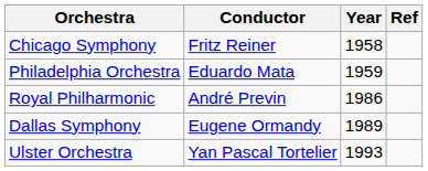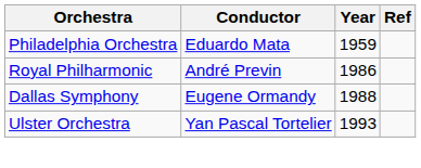 <table class="wikitable plainrowheaders" style="text-align: left; margin-right: 0;">
 <tr>
 <th scope="col">Orchestra</th>
 <th scope="col">Conductor</th>
 <th scope="col">Year</th>
 <th scope="col">Ref</th>
-</tr>
-<tr>
-<td><a href='#'>Chicago Symphony</a></td>
-<td><a href='#'>Fritz Reiner</a></td>
-<td>1958</td>
-<td></td>
 </tr>
 <tr>
 <td><a href='#'>Philadelphia Orchestra</a></td>
 <td><a href='#'>Eduardo Mata</a></td>
 <td>1959</td>
 <td></td>
 </tr>
 <tr>
 <td><a href='#'>Royal Philharmonic</a></td>
 <td><a href='#'>André Previn</a></td>
 <td>1986</td>
 <td></td>
 </tr>
 <tr>
 <td><a href='#'>Dallas Symphony</a></td>
 <td><a href='#'>Eugene Ormandy</a></td>
-<td>1989</td>
+<td>1988</td>
 <td></td>
 </tr>
 <tr>
 <td><a href='#'>Ulster Orchestra</a></td>
 <td><a href='#'>Yan Pascal Tortelier</a></td>
 <td>1993</td>
 <td></td>
 </tr>
 </table>
